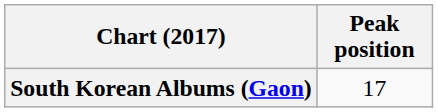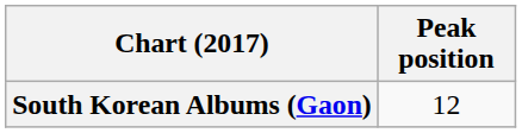 <table class="wikitable sortable plainrowheaders" style="text-align:center;">
 <tr>
 <th>Chart (2017)</th>
 <th width="70">Peak<br>position</th>
 </tr>
 <tr>
 <th scope="row">South Korean Albums (<a href='#'>Gaon</a>)</th>
-<td>17</td>
+<td>12</td>
 </tr>
 </table>
